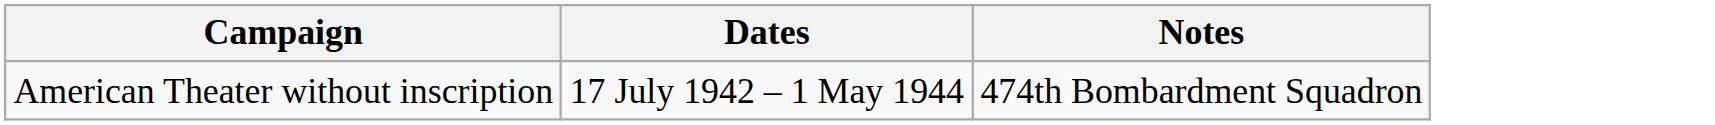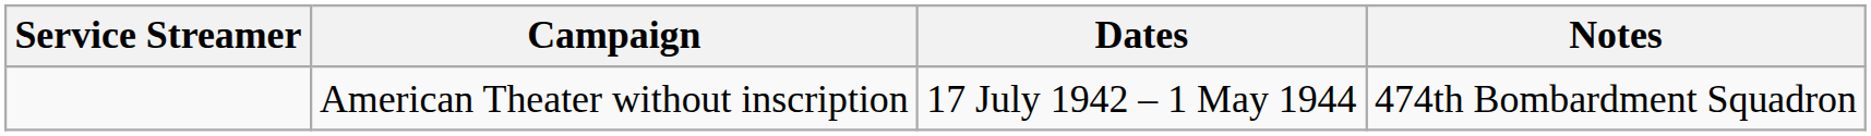 <table class="wikitable">
 <tr style="background:#efefef;">
+<th>Service Streamer</th>
 <th>Campaign</th>
 <th>Dates</th>
 <th>Notes</th>
 </tr>
 <tr>
+<td></td>
 <td>American Theater without inscription</td>
 <td>17 July 1942 – 1 May 1944</td>
 <td>474th Bombardment Squadron</td>
 </tr>
 </table>
